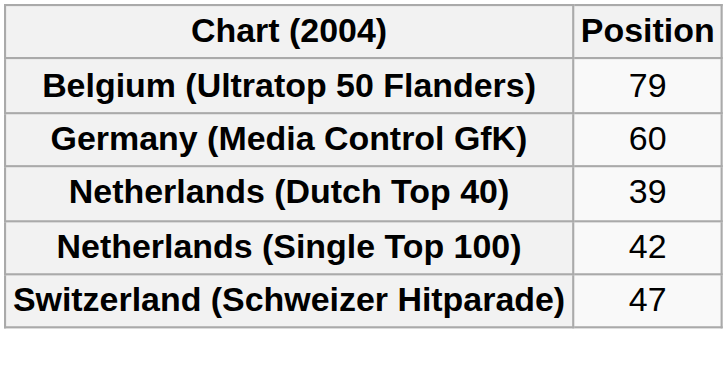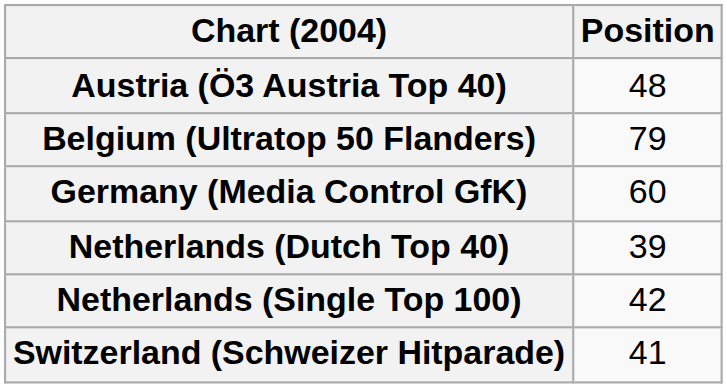 <table class="wikitable sortable plainrowheaders" style="text-align:center">
 <tr>
 <th scope="col">Chart (2004)</th>
 <th scope="col">Position</th>
+</tr>
+<tr>
+<th scope="row">Austria (Ö3 Austria Top 40)</th>
+<td>48</td>
 </tr>
 <tr>
 <th scope="row">Belgium (Ultratop 50 Flanders)</th>
 <td>79</td>
 </tr>
 <tr>
 <th scope="row">Germany (Media Control GfK)</th>
 <td>60</td>
 </tr>
 <tr>
 <th scope="row">Netherlands (Dutch Top 40)</th>
 <td>39</td>
 </tr>
 <tr>
 <th scope="row">Netherlands (Single Top 100)</th>
 <td>42</td>
 </tr>
 <tr>
 <th scope="row">Switzerland (Schweizer Hitparade)</th>
-<td>47</td>
+<td>41</td>
 </tr>
 </table>
